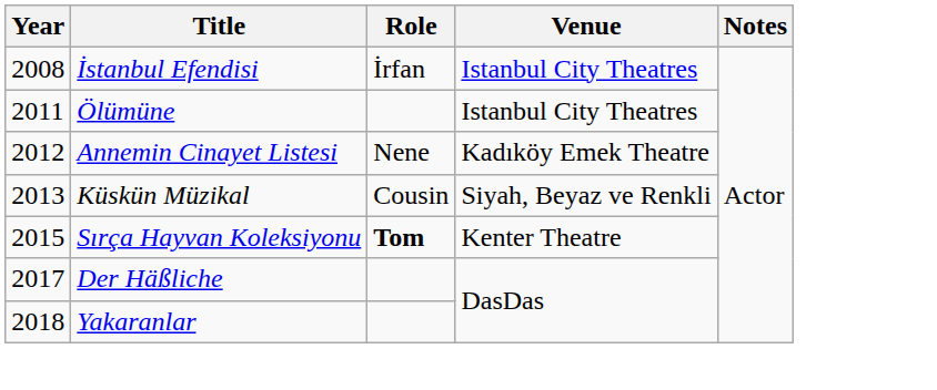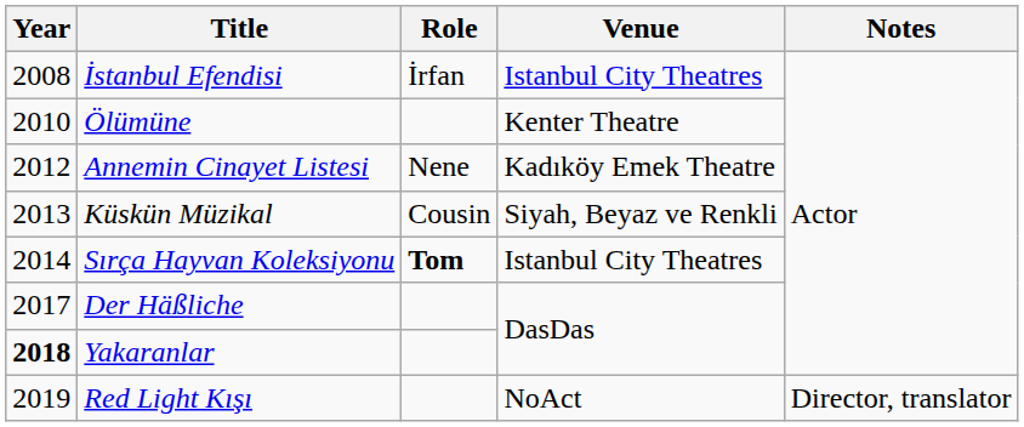 <table class="wikitable">
 <tr>
 <th>Year</th>
 <th>Title</th>
 <th>Role</th>
 <th>Venue</th>
 <th>Notes</th>
 </tr>
 <tr>
 <td>2008</td>
 <td><em><a href='#'>İstanbul Efendisi</a></em></td>
 <td>İrfan</td>
 <td><a href='#'>Istanbul City Theatres</a></td>
 <td rowspan="7">Actor</td>
 </tr>
 <tr>
-<td>2011</td>
+<td>2010</td>
 <td><em><a href='#'>Ölümüne</a></em></td>
 <td></td>
-<td>Istanbul City Theatres</td>
+<td>Kenter Theatre</td>
 </tr>
 <tr>
 <td>2012</td>
 <td><em><a href='#'>Annemin Cinayet Listesi</a></em></td>
 <td>Nene</td>
 <td>Kadıköy Emek Theatre</td>
 </tr>
 <tr>
 <td>2013</td>
 <td><em>Küskün Müzikal</em></td>
 <td>Cousin</td>
 <td>Siyah, Beyaz ve Renkli</td>
 </tr>
 <tr>
-<td>2015</td>
+<td>2014</td>
 <td><em><a href='#'>Sırça Hayvan Koleksiyonu</a></em></td>
 <td><strong>Tom</strong></td>
-<td>Kenter Theatre</td>
+<td>Istanbul City Theatres</td>
 </tr>
 <tr>
 <td>2017</td>
 <td><em><a href='#'>Der Häßliche</a></em></td>
 <td></td>
 <td rowspan="2">DasDas</td>
 </tr>
 <tr>
-<td>2018</td>
+<td><strong>2018</strong></td>
 <td><em><a href='#'>Yakaranlar</a></em></td>
 <td></td>
 </tr>
+<tr>
+<td>2019</td>
+<td><em><a href='#'>Red Light Kışı</a></em></td>
+<td></td>
+<td>NoAct</td>
+<td>Director, translator</td>
+</tr>
 </table>
